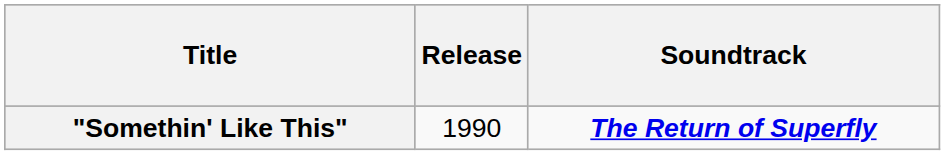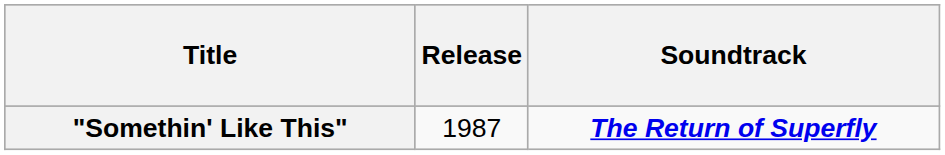 <table class="wikitable plainrowheaders" style="text-align:center;">
 <tr>
 <th scope="col" style="width:15em;"><br>Title<br><br></th>
 <th scope="col">Release</th>
 <th scope="col" style="width:15em;">Soundtrack</th>
 </tr>
 <tr>
 <th scope="row">"Somethin' Like This"</th>
-<td>1990</td>
+<td>1987</td>
 <td><strong><em><a href='#'>The Return of Superfly</a></em></strong></td>
 </tr>
 </table>
